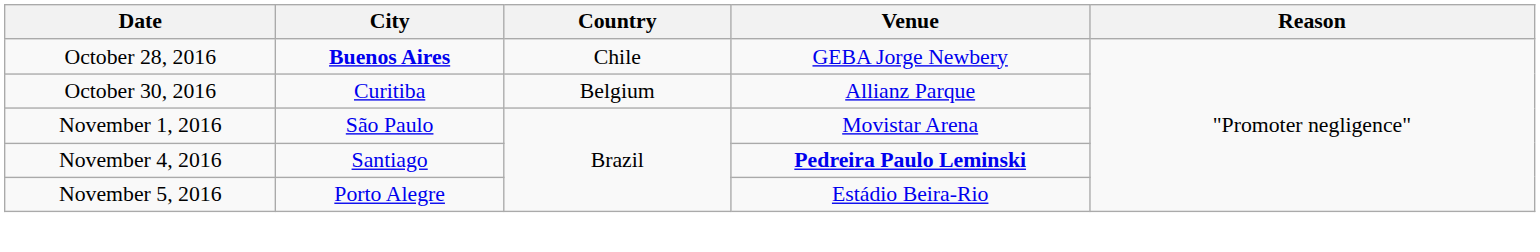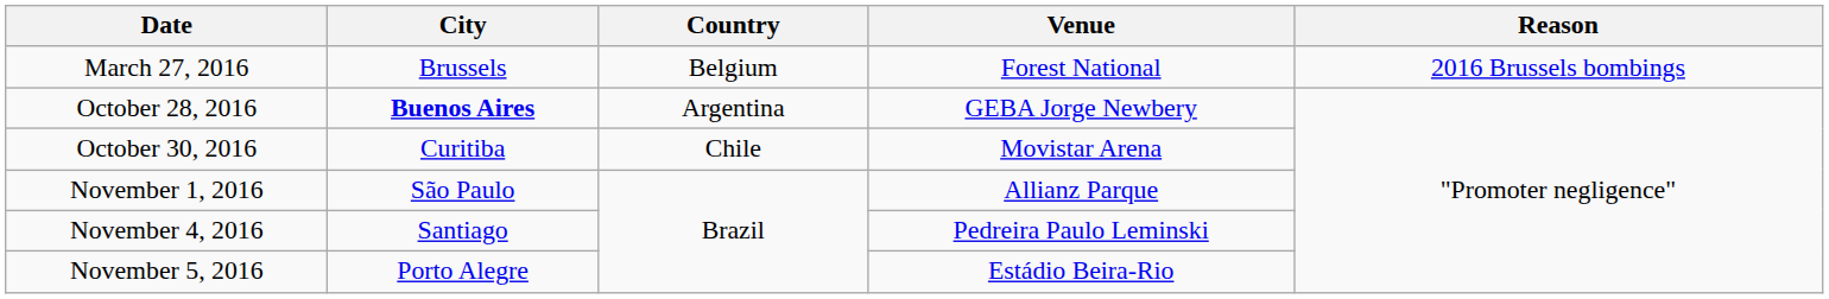 <table class="wikitable" style="text-align:center;">
 <tr>
 <th scope="col" style="width:12em;">Date</th>
 <th scope="col" style="width:10em;">City</th>
 <th scope="col" style="width:10em;">Country</th>
 <th scope="col" style="width:16em;">Venue</th>
 <th scope="col" style="width:20em;">Reason</th>
 </tr>
 <tr>
+<td>March 27, 2016</td>
+<td><a href='#'>Brussels</a></td>
+<td>Belgium</td>
+<td><a href='#'>Forest National</a></td>
+<td><a href='#'>2016 Brussels bombings</a></td>
+</tr>
+<tr>
 <td>October 28, 2016</td>
 <td><strong><a href='#'>Buenos Aires</a></strong></td>
-<td>Chile</td>
+<td>Argentina</td>
 <td><a href='#'>GEBA Jorge Newbery</a></td>
 <td rowspan="5">"Promoter negligence"</td>
 </tr>
 <tr>
 <td>October 30, 2016</td>
 <td><a href='#'>Curitiba</a></td>
-<td>Belgium</td>
-<td><a href='#'>Allianz Parque</a></td>
+<td>Chile</td>
+<td><a href='#'>Movistar Arena</a></td>
 </tr>
 <tr>
 <td>November 1, 2016</td>
 <td><a href='#'>São Paulo</a></td>
 <td rowspan="3">Brazil</td>
-<td><a href='#'>Movistar Arena</a></td>
+<td><a href='#'>Allianz Parque</a></td>
 </tr>
 <tr>
 <td>November 4, 2016</td>
 <td><a href='#'>Santiago</a></td>
-<td><strong><a href='#'>Pedreira Paulo Leminski</a></strong></td>
+<td><a href='#'>Pedreira Paulo Leminski</a></td>
 </tr>
 <tr>
 <td>November 5, 2016</td>
 <td><a href='#'>Porto Alegre</a></td>
 <td><a href='#'>Estádio Beira-Rio</a></td>
 </tr>
 </table>
